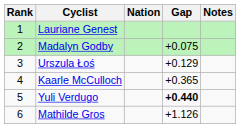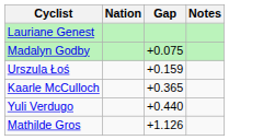 <table class="wikitable" style="text-align:center">
 <tr>
-<th>Rank</th>
 <th>Cyclist</th>
 <th>Nation</th>
 <th>Gap</th>
 <th>Notes</th>
 </tr>
 <tr bgcolor=#bbf3bb>
-<td>1</td>
 <td align=left><a href='#'>Lauriane Genest</a></td>
 <td align=left></td>
 <td></td>
 <td></td>
 </tr>
 <tr bgcolor=#bbf3bb>
-<td>2</td>
 <td align=left><a href='#'>Madalyn Godby</a></td>
 <td align=left></td>
 <td>+0.075</td>
 <td></td>
 </tr>
 <tr>
-<td>3</td>
 <td align=left><a href='#'>Urszula Łoś</a></td>
 <td align=left></td>
-<td>+0.129</td>
+<td>+0.159</td>
 <td></td>
 </tr>
 <tr>
-<td>4</td>
 <td align=left><a href='#'>Kaarle McCulloch</a></td>
 <td align=left></td>
 <td>+0.365</td>
 <td></td>
 </tr>
 <tr>
-<td>5</td>
 <td align=left><a href='#'>Yuli Verdugo</a></td>
 <td align=left></td>
-<td><strong>+0.440</strong></td>
+<td>+0.440</td>
 <td></td>
 </tr>
 <tr>
-<td>6</td>
 <td align=left><a href='#'>Mathilde Gros</a></td>
 <td align=left></td>
 <td>+1.126</td>
 <td></td>
 </tr>
 </table>
